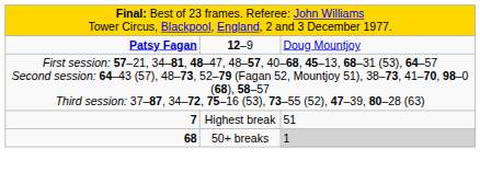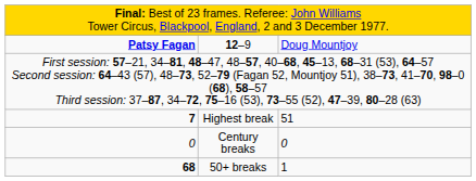 <table class="wikitable" style="font-size: 95%; margin: 1em auto 1em auto;">
 <tr>
 <td colspan="3" align="center" bgcolor="#ffd700"><strong>Final:</strong> Best of 23 frames. Referee: <a href='#'>John Williams</a><br>Tower Circus, <a href='#'>Blackpool</a>, <a href='#'>England</a>, 2 and 3 December 1977.</td>
 </tr>
 <tr>
 <td width="250" align="right"><strong><a href='#'>Patsy Fagan</a></strong><br></td>
 <td width="100" align="center"><strong>12</strong>–9</td>
 <td width="250"><a href='#'>Doug Mountjoy</a><br></td>
 </tr>
 <tr>
 <td colspan="3" align="center" style="font-size: 100%"><em>First session:</em> <strong>57</strong>–21, 34–<strong>81</strong>, <strong>48</strong>–47, 48–<strong>57</strong>, 40–<strong>68</strong>, <strong>45</strong>–13, <strong>68</strong>–31 (53), <strong>64</strong>–57<br><em>Second session:</em> <strong>64</strong>–43 (57), 48–<strong>73</strong>, 52–<strong>79</strong> (Fagan 52, Mountjoy 51), 38–<strong>73</strong>, 41–<strong>70</strong>, <strong>98</strong>–0 (<strong>68</strong>), <strong>58</strong>–57<br><em>Third session:</em> 37–<strong>87</strong>, 34–<strong>72</strong>, <strong>75</strong>–16 (53), <strong>73</strong>–55 (52), <strong>47</strong>–39, <strong>80</strong>–28 (63)</td>
 </tr>
 <tr>
 <td align="right"><strong>7</strong></td>
 <td align="center">Highest break</td>
 <td>51</td>
 </tr>
 <tr>
+<td align="right"><em>0</em></td>
+<td align="center">Century breaks</td>
+<td><em>0</em></td>
+</tr>
+<tr>
 <td align="right"><strong>68</strong></td>
 <td align="center">50+ breaks</td>
-<td style="background: lightgrey;">1</td>
+<td>1</td>
 </tr>
 </table>
